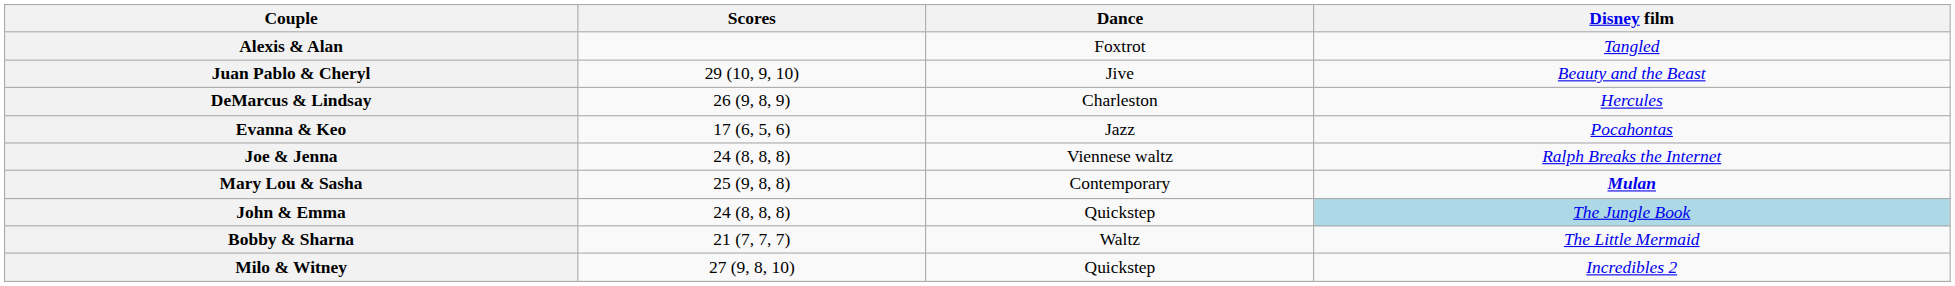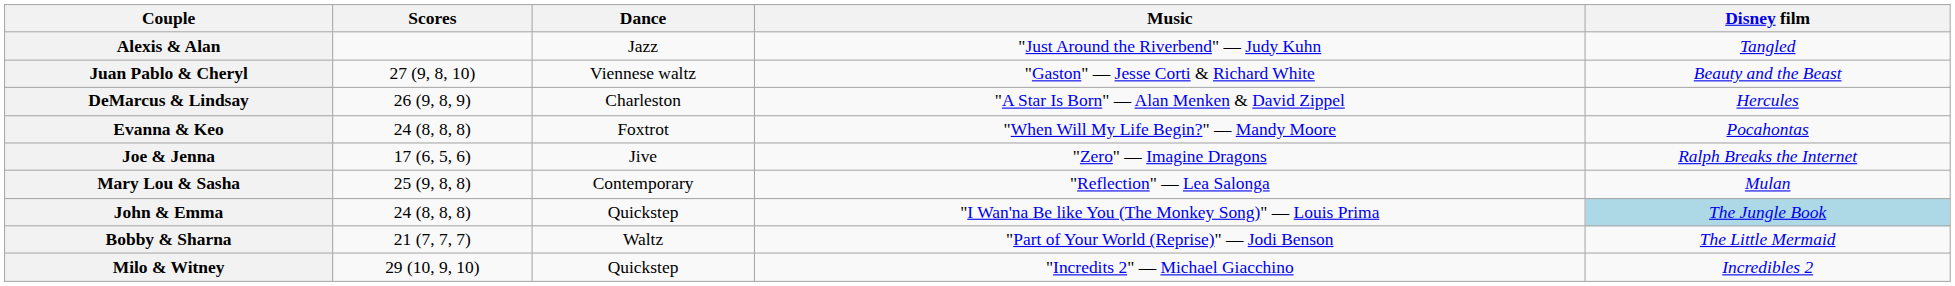 <table class="wikitable sortable" style="text-align:center; width:90%">
 <tr>
 <th scope="col">Couple</th>
 <th scope="col">Scores</th>
 <th scope="col" class="unsortable">Dance</th>
+<th scope="col" class="unsortable">Music</th>
 <th scope="col" class="unsortable"><a href='#'>Disney</a> film</th>
 </tr>
 <tr>
 <th scope="row">Alexis & Alan</th>
 <td></td>
-<td>Foxtrot</td>
+<td>Jazz</td>
+<td>"<a href='#'>Just Around the Riverbend</a>" — <a href='#'>Judy Kuhn</a></td>
 <td><em><a href='#'>Tangled</a></em></td>
 </tr>
 <tr>
 <th scope="row">Juan Pablo & Cheryl</th>
-<td>29 (10, 9, 10)</td>
-<td>Jive</td>
+<td>27 (9, 8, 10)</td>
+<td>Viennese waltz</td>
+<td>"<a href='#'>Gaston</a>" — <a href='#'>Jesse Corti</a> & <a href='#'>Richard White</a></td>
 <td><em><a href='#'>Beauty and the Beast</a></em></td>
 </tr>
 <tr>
 <th scope="row">DeMarcus & Lindsay</th>
 <td>26 (9, 8, 9)</td>
 <td>Charleston</td>
+<td>"<a href='#'>A Star Is Born</a>" — <a href='#'>Alan Menken</a> & <a href='#'>David Zippel</a></td>
 <td><em><a href='#'>Hercules</a></em></td>
 </tr>
 <tr>
 <th scope="row">Evanna & Keo</th>
-<td>17 (6, 5, 6)</td>
-<td>Jazz</td>
+<td>24 (8, 8, 8)</td>
+<td>Foxtrot</td>
+<td>"<a href='#'>When Will My Life Begin?</a>" — <a href='#'>Mandy Moore</a></td>
 <td><em><a href='#'>Pocahontas</a></em></td>
 </tr>
 <tr>
 <th scope="row">Joe & Jenna</th>
-<td>24 (8, 8, 8)</td>
-<td>Viennese waltz</td>
+<td>17 (6, 5, 6)</td>
+<td>Jive</td>
+<td>"<a href='#'>Zero</a>" — <a href='#'>Imagine Dragons</a></td>
 <td><em><a href='#'>Ralph Breaks the Internet</a></em></td>
 </tr>
 <tr>
 <th scope="row">Mary Lou & Sasha</th>
 <td>25 (9, 8, 8)</td>
 <td>Contemporary</td>
-<td><strong><em><a href='#'>Mulan</a></em></strong></td>
+<td>"<a href='#'>Reflection</a>" — <a href='#'>Lea Salonga</a></td>
+<td><em><a href='#'>Mulan</a></em></td>
 </tr>
 <tr>
 <th scope="row">John & Emma</th>
 <td>24 (8, 8, 8)</td>
 <td>Quickstep</td>
+<td>"<a href='#'>I Wan'na Be like You (The Monkey Song)</a>" — <a href='#'>Louis Prima</a></td>
 <td style="background: lightblue;"><em><a href='#'>The Jungle Book</a></em></td>
 </tr>
 <tr>
 <th scope="row">Bobby & Sharna</th>
 <td>21 (7, 7, 7)</td>
 <td>Waltz</td>
+<td>"<a href='#'>Part of Your World (Reprise)</a>" — <a href='#'>Jodi Benson</a></td>
 <td><em><a href='#'>The Little Mermaid</a></em></td>
 </tr>
 <tr>
 <th scope="row">Milo & Witney</th>
-<td>27 (9, 8, 10)</td>
+<td>29 (10, 9, 10)</td>
 <td>Quickstep</td>
+<td>"<a href='#'>Incredits 2</a>" — <a href='#'>Michael Giacchino</a></td>
 <td><em><a href='#'>Incredibles 2</a></em></td>
 </tr>
 </table>
